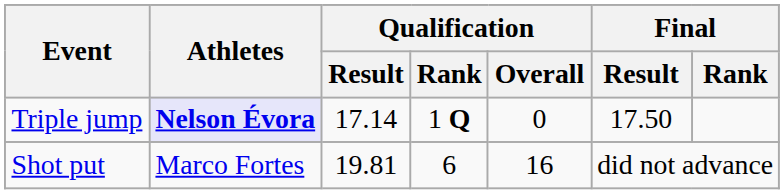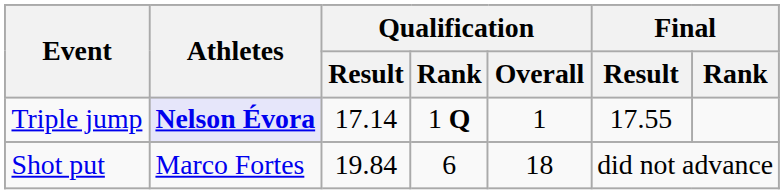 <table class="wikitable" border="1" style="font-size:90%">
 <tr>
 <th rowspan="2">Event</th>
 <th rowspan="2">Athletes</th>
 <th colspan="3">Qualification</th>
 <th colspan="2">Final</th>
 </tr>
 <tr>
 <th>Result</th>
 <th>Rank</th>
 <th>Overall</th>
 <th>Result</th>
 <th>Rank</th>
 </tr>
 <tr>
 <td><a href='#'>Triple jump</a></td>
 <td style="background: lavender;"><strong><a href='#'>Nelson Évora</a></strong></td>
 <td align=center>17.14</td>
 <td align=center>1 <strong>Q</strong></td>
-<td align=center>0</td>
-<td align=center>17.50</td>
+<td align=center>1</td>
+<td align=center>17.55</td>
 <td align=center></td>
 </tr>
 <tr>
 <td><a href='#'>Shot put</a></td>
 <td><a href='#'>Marco Fortes</a></td>
-<td align=center>19.81</td>
+<td align=center>19.84</td>
 <td align=center>6</td>
-<td align=center>16</td>
+<td align=center>18</td>
 <td align=center colspan=2>did not advance</td>
 </tr>
 </table>
